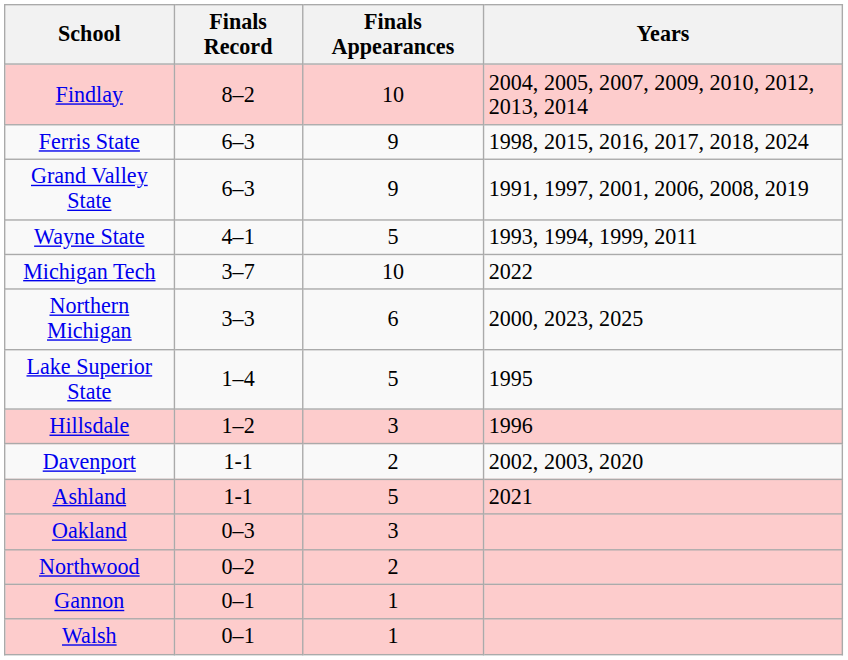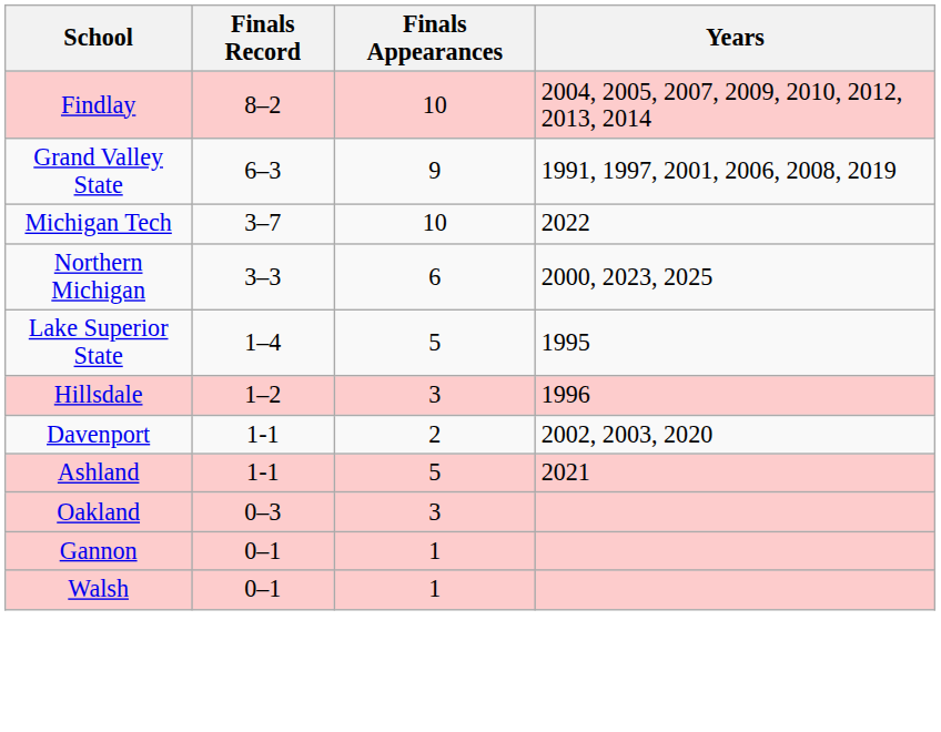 <table class="wikitable sortable" style="text-align:center;">
 <tr>
 <th>School</th>
 <th>Finals Record</th>
 <th>Finals Appearances</th>
 <th class=unsortable>Years</th>
 </tr>
 <tr bgcolor=#fdcccc>
 <td><a href='#'>Findlay</a></td>
 <td>8–2</td>
 <td>10</td>
 <td align=left>2004, 2005, 2007, 2009, 2010, 2012, 2013, 2014</td>
 </tr>
 <tr>
-<td><a href='#'>Ferris State</a></td>
-<td>6–3</td>
-<td>9</td>
-<td align=left>1998, 2015, 2016, 2017, 2018, 2024</td>
-</tr>
-<tr>
 <td><a href='#'>Grand Valley State</a></td>
 <td>6–3</td>
 <td>9</td>
 <td align=left>1991, 1997, 2001, 2006, 2008, 2019</td>
-</tr>
-<tr>
-<td><a href='#'>Wayne State</a></td>
-<td>4–1</td>
-<td>5</td>
-<td align=left>1993, 1994, 1999, 2011</td>
 </tr>
 <tr>
 <td><a href='#'>Michigan Tech</a></td>
 <td>3–7</td>
 <td>10</td>
 <td align=left>2022</td>
 </tr>
 <tr>
 <td><a href='#'>Northern Michigan</a></td>
 <td>3–3</td>
 <td>6</td>
 <td align=left>2000, 2023, 2025</td>
 </tr>
 <tr>
 <td><a href='#'>Lake Superior State</a></td>
 <td>1–4</td>
 <td>5</td>
 <td align=left>1995</td>
 </tr>
 <tr bgcolor=#fdcccc>
 <td><a href='#'>Hillsdale</a></td>
 <td>1–2</td>
 <td>3</td>
 <td align=left>1996</td>
 </tr>
 <tr>
 <td><a href='#'>Davenport</a></td>
 <td>1-1</td>
 <td>2</td>
 <td align=left>2002, 2003, 2020</td>
 </tr>
 <tr bgcolor=#fdcccc>
 <td><a href='#'>Ashland</a></td>
 <td>1-1</td>
 <td>5</td>
 <td align=left>2021</td>
 </tr>
 <tr bgcolor=#fdcccc>
 <td><a href='#'>Oakland</a></td>
 <td>0–3</td>
 <td>3</td>
 <td align=left></td>
 </tr>
 <tr bgcolor=#fdcccc>
-<td><a href='#'>Northwood</a></td>
-<td>0–2</td>
-<td>2</td>
-<td align=left></td>
-</tr>
-<tr bgcolor=#fdcccc>
 <td><a href='#'>Gannon</a></td>
 <td>0–1</td>
 <td>1</td>
 <td align=left></td>
 </tr>
 <tr bgcolor=#fdcccc>
 <td><a href='#'>Walsh</a></td>
 <td>0–1</td>
 <td>1</td>
 <td align=left></td>
 </tr>
 </table>
